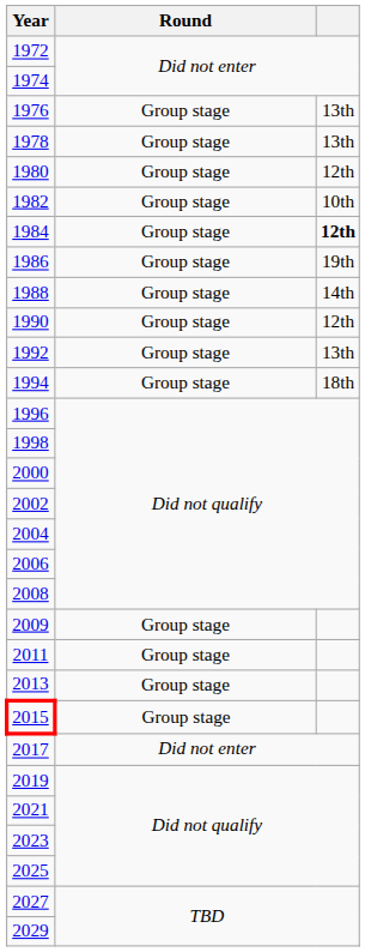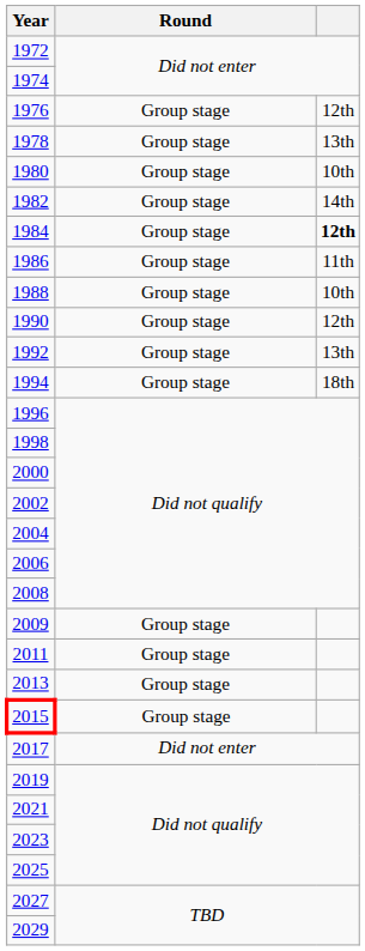 <table class="wikitable" style="text-align: center; font-size:90%">
 <tr>
 <th>Year</th>
 <th style="width:200px">Round</th>
 <th></th>
 </tr>
 <tr>
 <td><a href='#'>1972</a></td>
 <td colspan="2" rowspan="2"><em>Did not enter</em></td>
 </tr>
 <tr>
 <td><a href='#'>1974</a></td>
 </tr>
 <tr>
 <td><a href='#'>1976</a></td>
 <td>Group stage</td>
-<td>13th</td>
+<td>12th</td>
 </tr>
 <tr>
 <td><a href='#'>1978</a></td>
 <td>Group stage</td>
 <td>13th</td>
 </tr>
 <tr>
 <td><a href='#'>1980</a></td>
 <td>Group stage</td>
-<td>12th</td>
+<td>10th</td>
 </tr>
 <tr>
 <td><a href='#'>1982</a></td>
 <td>Group stage</td>
-<td>10th</td>
+<td>14th</td>
 </tr>
 <tr>
 <td><a href='#'>1984</a></td>
 <td>Group stage</td>
 <td><strong>12th</strong></td>
 </tr>
 <tr>
 <td><a href='#'>1986</a></td>
 <td>Group stage</td>
-<td>19th</td>
+<td>11th</td>
 </tr>
 <tr>
 <td><a href='#'>1988</a></td>
 <td>Group stage</td>
-<td>14th</td>
+<td>10th</td>
 </tr>
 <tr>
 <td><a href='#'>1990</a></td>
 <td>Group stage</td>
 <td>12th</td>
 </tr>
 <tr>
 <td><a href='#'>1992</a></td>
 <td>Group stage</td>
 <td>13th</td>
 </tr>
 <tr>
 <td><a href='#'>1994</a></td>
 <td>Group stage</td>
 <td>18th</td>
 </tr>
 <tr>
 <td><a href='#'>1996</a></td>
 <td colspan="2" rowspan="7"><em>Did not qualify</em></td>
 </tr>
 <tr>
 <td><a href='#'>1998</a></td>
 </tr>
 <tr>
 <td><a href='#'>2000</a></td>
 </tr>
 <tr>
 <td><a href='#'>2002</a></td>
 </tr>
 <tr>
 <td><a href='#'>2004</a></td>
 </tr>
 <tr>
 <td><a href='#'>2006</a></td>
 </tr>
 <tr>
 <td><a href='#'>2008</a></td>
 </tr>
 <tr>
 <td><a href='#'>2009</a></td>
 <td>Group stage</td>
 <td></td>
 </tr>
 <tr>
 <td><a href='#'>2011</a></td>
 <td>Group stage</td>
 <td></td>
 </tr>
 <tr>
 <td><a href='#'>2013</a></td>
 <td>Group stage</td>
 <td></td>
 </tr>
 <tr>
 <td style="border: 3px solid red"><a href='#'>2015</a></td>
 <td>Group stage</td>
 <td></td>
 </tr>
 <tr>
 <td><a href='#'>2017</a></td>
 <td colspan="2"><em>Did not enter</em></td>
 </tr>
 <tr>
 <td><a href='#'>2019</a></td>
 <td rowspan="4" colspan="2"><em>Did not qualify</em></td>
 </tr>
 <tr>
 <td><a href='#'>2021</a></td>
 </tr>
 <tr>
 <td><a href='#'>2023</a></td>
 </tr>
 <tr>
 <td><a href='#'>2025</a></td>
 </tr>
 <tr>
 <td><a href='#'>2027</a></td>
 <td colspan="2" rowspan="2"><em>TBD</em></td>
 </tr>
 <tr>
 <td><a href='#'>2029</a></td>
 </tr>
 </table>
